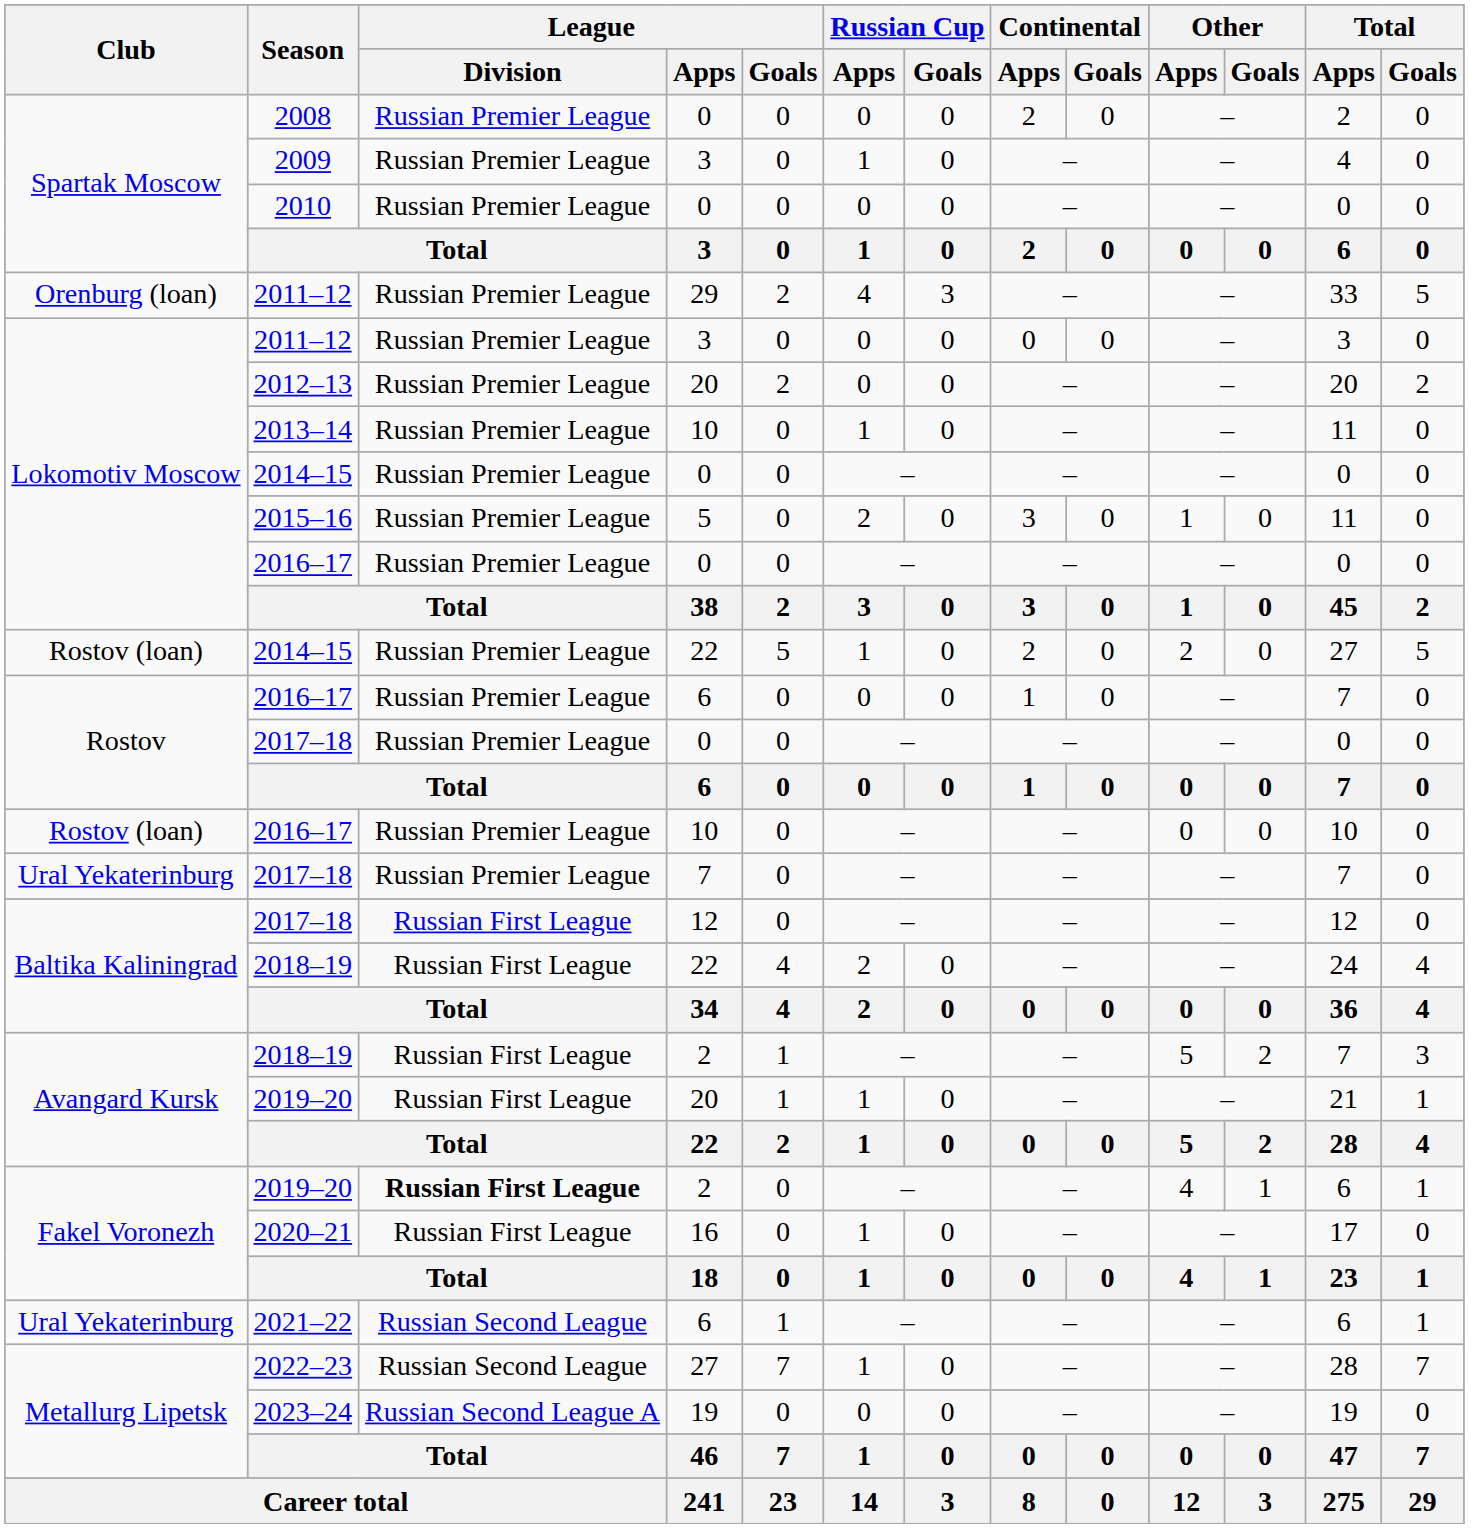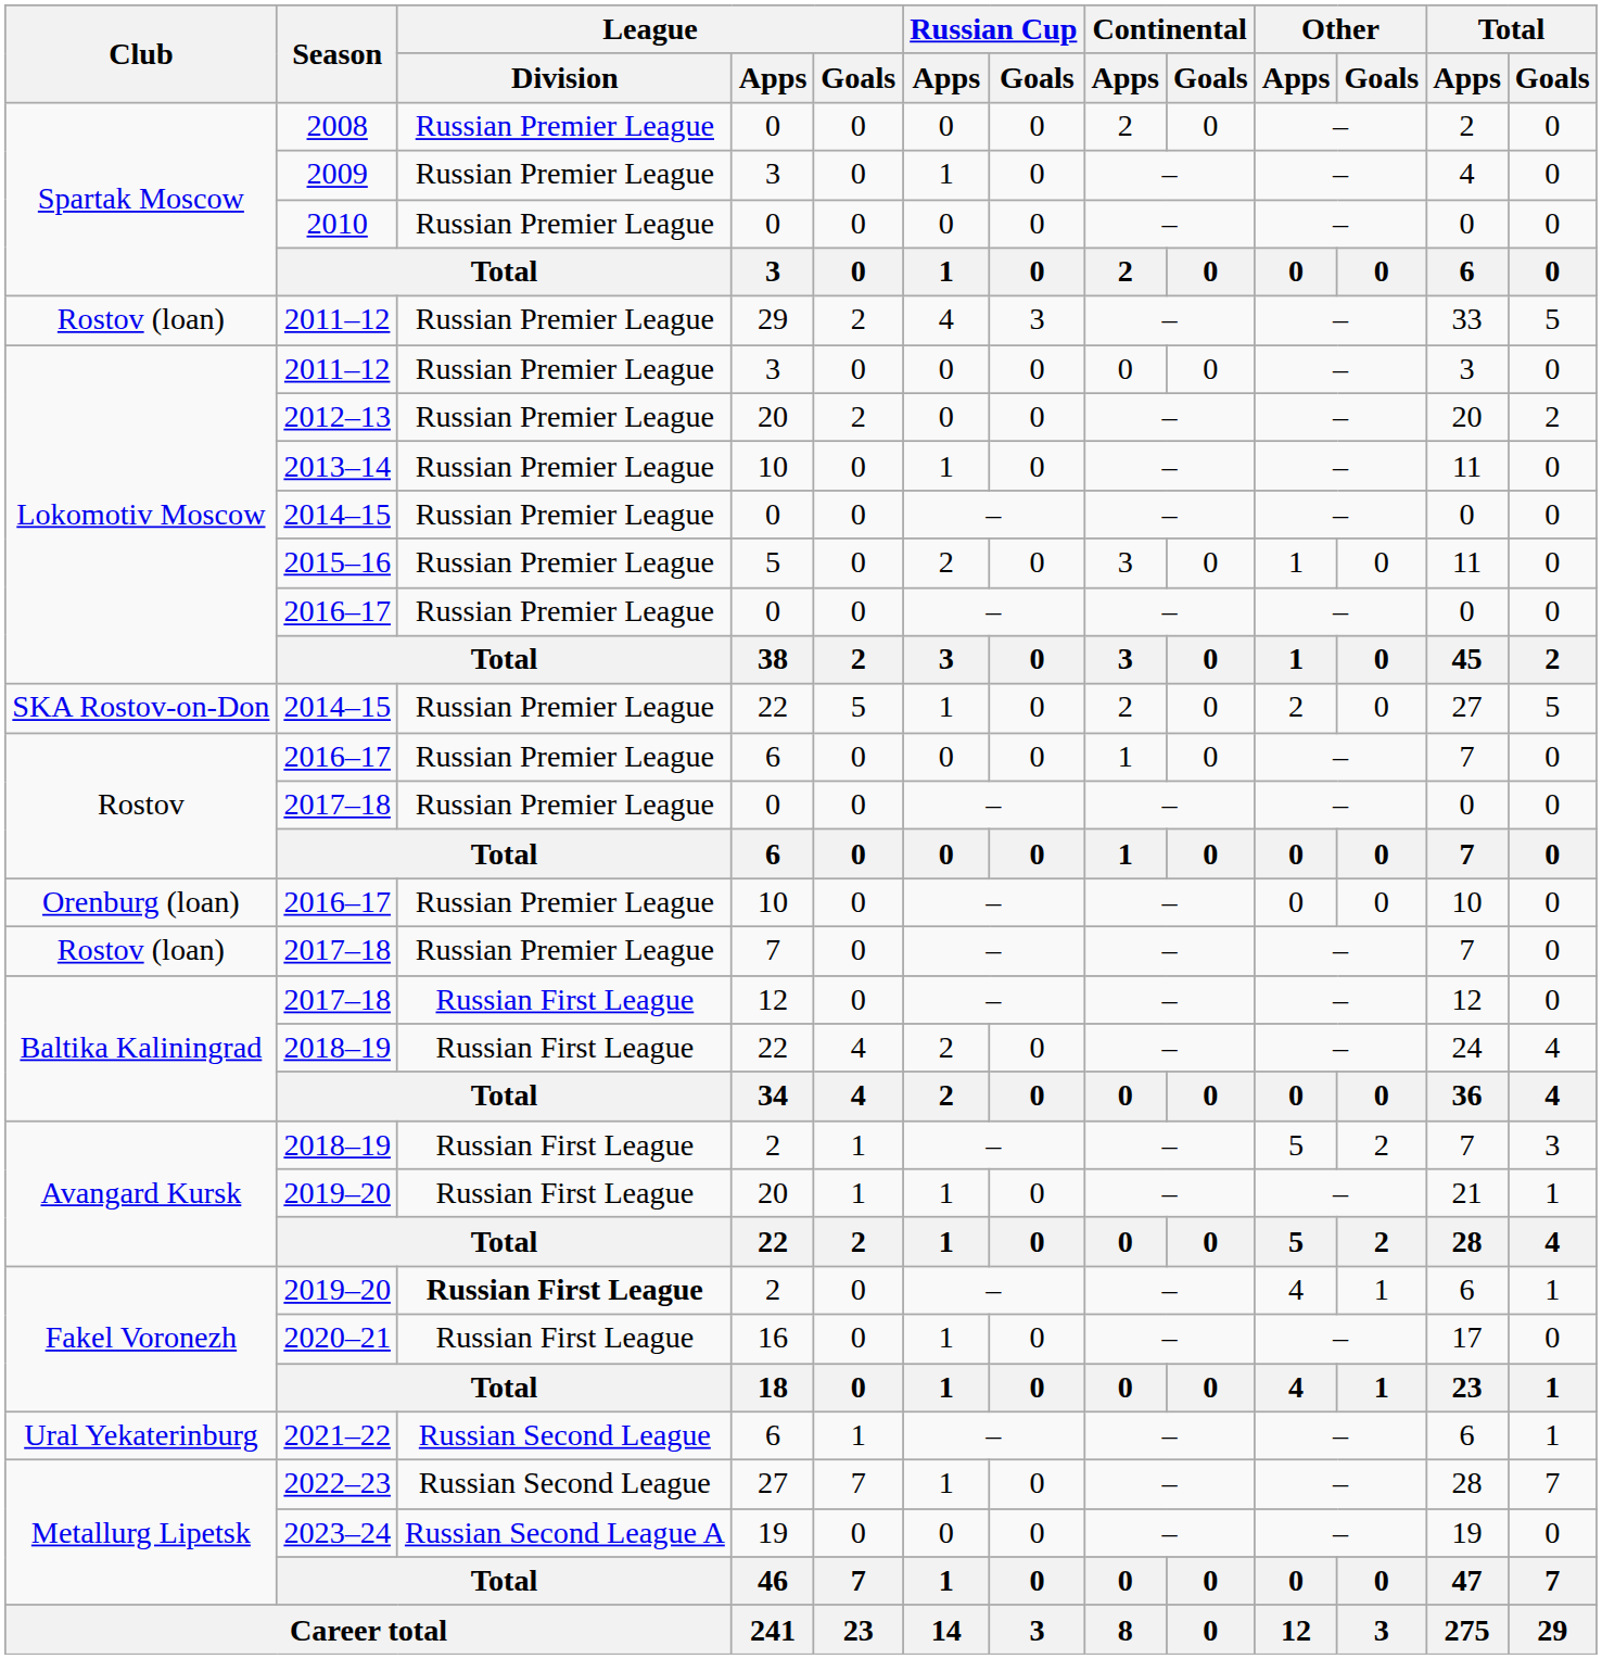 <table class="wikitable" style="text-align: center;">
 <tr>
 <th rowspan=2>Club</th>
 <th rowspan=2>Season</th>
 <th colspan=3>League</th>
 <th colspan=2><a href='#'>Russian Cup</a></th>
 <th colspan=2>Continental</th>
 <th colspan=2>Other</th>
 <th colspan=2>Total</th>
 </tr>
 <tr>
 <th>Division</th>
 <th>Apps</th>
 <th>Goals</th>
 <th>Apps</th>
 <th>Goals</th>
 <th>Apps</th>
 <th>Goals</th>
 <th>Apps</th>
 <th>Goals</th>
 <th>Apps</th>
 <th>Goals</th>
 </tr>
 <tr>
 <td rowspan="4"><a href='#'>Spartak Moscow</a></td>
 <td><a href='#'>2008</a></td>
 <td><a href='#'>Russian Premier League</a></td>
 <td>0</td>
 <td>0</td>
 <td>0</td>
 <td>0</td>
 <td>2</td>
 <td>0</td>
 <td colspan=2>–</td>
 <td>2</td>
 <td>0</td>
 </tr>
 <tr>
 <td><a href='#'>2009</a></td>
 <td>Russian Premier League</td>
 <td>3</td>
 <td>0</td>
 <td>1</td>
 <td>0</td>
 <td colspan=2>–</td>
 <td colspan=2>–</td>
 <td>4</td>
 <td>0</td>
 </tr>
 <tr>
 <td><a href='#'>2010</a></td>
 <td>Russian Premier League</td>
 <td>0</td>
 <td>0</td>
 <td>0</td>
 <td>0</td>
 <td colspan=2>–</td>
 <td colspan=2>–</td>
 <td>0</td>
 <td>0</td>
 </tr>
 <tr>
 <th colspan=2>Total</th>
 <th>3</th>
 <th>0</th>
 <th>1</th>
 <th>0</th>
 <th>2</th>
 <th>0</th>
 <th>0</th>
 <th>0</th>
 <th>6</th>
 <th>0</th>
 </tr>
 <tr>
-<td><a href='#'>Orenburg</a> (loan)</td>
+<td><a href='#'>Rostov</a> (loan)</td>
 <td><a href='#'>2011–12</a></td>
 <td>Russian Premier League</td>
 <td>29</td>
 <td>2</td>
 <td>4</td>
 <td>3</td>
 <td colspan=2>–</td>
 <td colspan=2>–</td>
 <td>33</td>
 <td>5</td>
 </tr>
 <tr>
 <td rowspan="7"><a href='#'>Lokomotiv Moscow</a></td>
 <td><a href='#'>2011–12</a></td>
 <td>Russian Premier League</td>
 <td>3</td>
 <td>0</td>
 <td>0</td>
 <td>0</td>
 <td>0</td>
 <td>0</td>
 <td colspan=2>–</td>
 <td>3</td>
 <td>0</td>
 </tr>
 <tr>
 <td><a href='#'>2012–13</a></td>
 <td>Russian Premier League</td>
 <td>20</td>
 <td>2</td>
 <td>0</td>
 <td>0</td>
 <td colspan=2>–</td>
 <td colspan=2>–</td>
 <td>20</td>
 <td>2</td>
 </tr>
 <tr>
 <td><a href='#'>2013–14</a></td>
 <td>Russian Premier League</td>
 <td>10</td>
 <td>0</td>
 <td>1</td>
 <td>0</td>
 <td colspan=2>–</td>
 <td colspan=2>–</td>
 <td>11</td>
 <td>0</td>
 </tr>
 <tr>
 <td><a href='#'>2014–15</a></td>
 <td>Russian Premier League</td>
 <td>0</td>
 <td>0</td>
 <td colspan=2>–</td>
 <td colspan=2>–</td>
 <td colspan=2>–</td>
 <td>0</td>
 <td>0</td>
 </tr>
 <tr>
 <td><a href='#'>2015–16</a></td>
 <td>Russian Premier League</td>
 <td>5</td>
 <td>0</td>
 <td>2</td>
 <td>0</td>
 <td>3</td>
 <td>0</td>
 <td>1</td>
 <td>0</td>
 <td>11</td>
 <td>0</td>
 </tr>
 <tr>
 <td><a href='#'>2016–17</a></td>
 <td>Russian Premier League</td>
 <td>0</td>
 <td>0</td>
 <td colspan=2>–</td>
 <td colspan=2>–</td>
 <td colspan=2>–</td>
 <td>0</td>
 <td>0</td>
 </tr>
 <tr>
 <th colspan=2>Total</th>
 <th>38</th>
 <th>2</th>
 <th>3</th>
 <th>0</th>
 <th>3</th>
 <th>0</th>
 <th>1</th>
 <th>0</th>
 <th>45</th>
 <th>2</th>
 </tr>
 <tr>
-<td>Rostov (loan)</td>
+<td><a href='#'>SKA Rostov-on-Don</a></td>
 <td><a href='#'>2014–15</a></td>
 <td>Russian Premier League</td>
 <td>22</td>
 <td>5</td>
 <td>1</td>
 <td>0</td>
 <td>2</td>
 <td>0</td>
 <td>2</td>
 <td>0</td>
 <td>27</td>
 <td>5</td>
 </tr>
 <tr>
 <td rowspan="3">Rostov</td>
 <td><a href='#'>2016–17</a></td>
 <td>Russian Premier League</td>
 <td>6</td>
 <td>0</td>
 <td>0</td>
 <td>0</td>
 <td>1</td>
 <td>0</td>
 <td colspan=2>–</td>
 <td>7</td>
 <td>0</td>
 </tr>
 <tr>
 <td><a href='#'>2017–18</a></td>
 <td>Russian Premier League</td>
 <td>0</td>
 <td>0</td>
 <td colspan=2>–</td>
 <td colspan=2>–</td>
 <td colspan=2>–</td>
 <td>0</td>
 <td>0</td>
 </tr>
 <tr>
 <th colspan=2>Total</th>
 <th>6</th>
 <th>0</th>
 <th>0</th>
 <th>0</th>
 <th>1</th>
 <th>0</th>
 <th>0</th>
 <th>0</th>
 <th>7</th>
 <th>0</th>
 </tr>
 <tr>
-<td><a href='#'>Rostov</a> (loan)</td>
+<td><a href='#'>Orenburg</a> (loan)</td>
 <td><a href='#'>2016–17</a></td>
 <td>Russian Premier League</td>
 <td>10</td>
 <td>0</td>
 <td colspan=2>–</td>
 <td colspan=2>–</td>
 <td>0</td>
 <td>0</td>
 <td>10</td>
 <td>0</td>
 </tr>
 <tr>
-<td><a href='#'>Ural Yekaterinburg</a></td>
+<td><a href='#'>Rostov</a> (loan)</td>
 <td><a href='#'>2017–18</a></td>
 <td>Russian Premier League</td>
 <td>7</td>
 <td>0</td>
 <td colspan=2>–</td>
 <td colspan=2>–</td>
 <td colspan=2>–</td>
 <td>7</td>
 <td>0</td>
 </tr>
 <tr>
 <td rowspan="3"><a href='#'>Baltika Kaliningrad</a></td>
 <td><a href='#'>2017–18</a></td>
 <td><a href='#'>Russian First League</a></td>
 <td>12</td>
 <td>0</td>
 <td colspan=2>–</td>
 <td colspan=2>–</td>
 <td colspan=2>–</td>
 <td>12</td>
 <td>0</td>
 </tr>
 <tr>
 <td><a href='#'>2018–19</a></td>
 <td>Russian First League</td>
 <td>22</td>
 <td>4</td>
 <td>2</td>
 <td>0</td>
 <td colspan=2>–</td>
 <td colspan=2>–</td>
 <td>24</td>
 <td>4</td>
 </tr>
 <tr>
 <th colspan=2>Total</th>
 <th>34</th>
 <th>4</th>
 <th>2</th>
 <th>0</th>
 <th>0</th>
 <th>0</th>
 <th>0</th>
 <th>0</th>
 <th>36</th>
 <th>4</th>
 </tr>
 <tr>
 <td rowspan="3"><a href='#'>Avangard Kursk</a></td>
 <td><a href='#'>2018–19</a></td>
 <td>Russian First League</td>
 <td>2</td>
 <td>1</td>
 <td colspan=2>–</td>
 <td colspan=2>–</td>
 <td>5</td>
 <td>2</td>
 <td>7</td>
 <td>3</td>
 </tr>
 <tr>
 <td><a href='#'>2019–20</a></td>
 <td>Russian First League</td>
 <td>20</td>
 <td>1</td>
 <td>1</td>
 <td>0</td>
 <td colspan=2>–</td>
 <td colspan=2>–</td>
 <td>21</td>
 <td>1</td>
 </tr>
 <tr>
 <th colspan=2>Total</th>
 <th>22</th>
 <th>2</th>
 <th>1</th>
 <th>0</th>
 <th>0</th>
 <th>0</th>
 <th>5</th>
 <th>2</th>
 <th>28</th>
 <th>4</th>
 </tr>
 <tr>
 <td rowspan="3"><a href='#'>Fakel Voronezh</a></td>
 <td><a href='#'>2019–20</a></td>
 <td><strong>Russian First League</strong></td>
 <td>2</td>
 <td>0</td>
 <td colspan=2>–</td>
 <td colspan=2>–</td>
 <td>4</td>
 <td>1</td>
 <td>6</td>
 <td>1</td>
 </tr>
 <tr>
 <td><a href='#'>2020–21</a></td>
 <td>Russian First League</td>
 <td>16</td>
 <td>0</td>
 <td>1</td>
 <td>0</td>
 <td colspan=2>–</td>
 <td colspan=2>–</td>
 <td>17</td>
 <td>0</td>
 </tr>
 <tr>
 <th colspan=2>Total</th>
 <th>18</th>
 <th>0</th>
 <th>1</th>
 <th>0</th>
 <th>0</th>
 <th>0</th>
 <th>4</th>
 <th>1</th>
 <th>23</th>
 <th>1</th>
 </tr>
 <tr>
 <td><a href='#'>Ural Yekaterinburg</a></td>
 <td><a href='#'>2021–22</a></td>
 <td><a href='#'>Russian Second League</a></td>
 <td>6</td>
 <td>1</td>
 <td colspan=2>–</td>
 <td colspan=2>–</td>
 <td colspan=2>–</td>
 <td>6</td>
 <td>1</td>
 </tr>
 <tr>
 <td rowspan="3"><a href='#'>Metallurg Lipetsk</a></td>
 <td><a href='#'>2022–23</a></td>
 <td>Russian Second League</td>
 <td>27</td>
 <td>7</td>
 <td>1</td>
 <td>0</td>
 <td colspan=2>–</td>
 <td colspan=2>–</td>
 <td>28</td>
 <td>7</td>
 </tr>
 <tr>
 <td><a href='#'>2023–24</a></td>
 <td><a href='#'>Russian Second League A</a></td>
 <td>19</td>
 <td>0</td>
 <td>0</td>
 <td>0</td>
 <td colspan=2>–</td>
 <td colspan=2>–</td>
 <td>19</td>
 <td>0</td>
 </tr>
 <tr>
 <th colspan=2>Total</th>
 <th>46</th>
 <th>7</th>
 <th>1</th>
 <th>0</th>
 <th>0</th>
 <th>0</th>
 <th>0</th>
 <th>0</th>
 <th>47</th>
 <th>7</th>
 </tr>
 <tr>
 <th colspan=3>Career total</th>
 <th>241</th>
 <th>23</th>
 <th>14</th>
 <th>3</th>
 <th>8</th>
 <th>0</th>
 <th>12</th>
 <th>3</th>
 <th>275</th>
 <th>29</th>
 </tr>
 </table>
